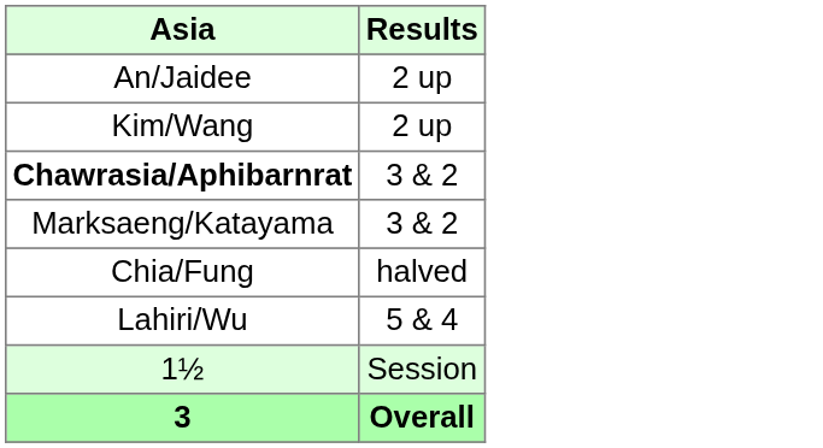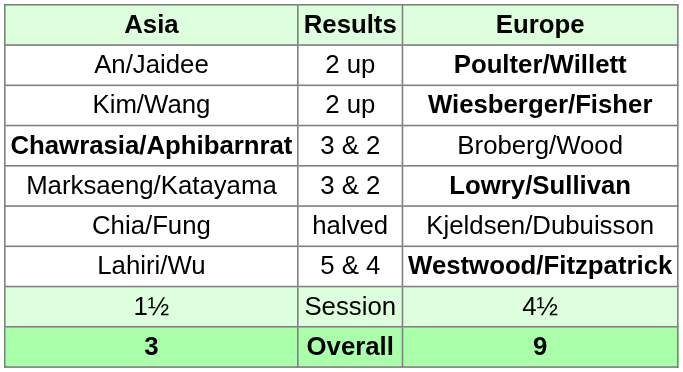 <table border="1" cellpadding="3" style="border-collapse:collapse; text-align:center;">
 <tr style="background:#ddffdd;">
 <th width=160>Asia</th>
 <th>Results</th>
+<th width=160>Europe</th>
 </tr>
 <tr>
 <td>An/Jaidee</td>
 <td>2 up</td>
+<td><strong>Poulter/Willett</strong></td>
 </tr>
 <tr>
 <td>Kim/Wang</td>
 <td>2 up</td>
+<td><strong>Wiesberger/Fisher</strong></td>
 </tr>
 <tr>
 <td><strong>Chawrasia/Aphibarnrat</strong></td>
 <td>3 & 2</td>
+<td>Broberg/Wood</td>
 </tr>
 <tr>
 <td>Marksaeng/Katayama</td>
 <td>3 & 2</td>
+<td><strong>Lowry/Sullivan</strong></td>
 </tr>
 <tr>
 <td>Chia/Fung</td>
 <td>halved</td>
+<td>Kjeldsen/Dubuisson</td>
 </tr>
 <tr>
 <td>Lahiri/Wu</td>
 <td>5 & 4</td>
+<td><strong>Westwood/Fitzpatrick</strong></td>
 </tr>
 <tr style="background:#ddffdd;">
 <td>1½</td>
 <td>Session</td>
+<td>4½</td>
 </tr>
 <tr style="background:#aaffaa;">
 <th>3</th>
 <th>Overall</th>
+<th>9</th>
 </tr>
 </table>
